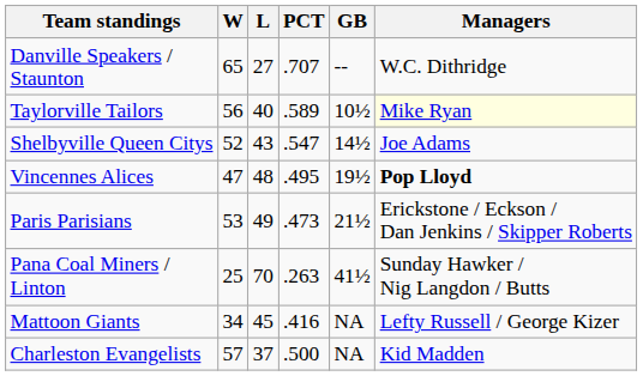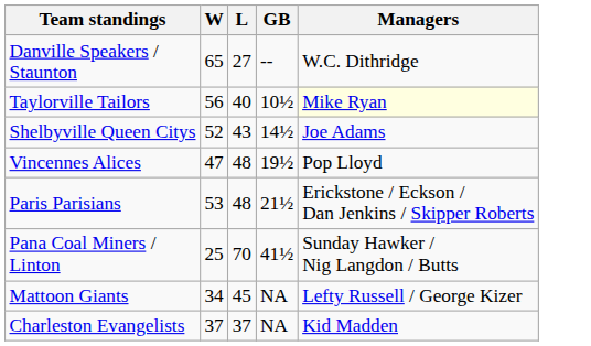 <table class="wikitable">
 <tr>
 <th>Team standings</th>
 <th>W</th>
 <th>L</th>
-<th>PCT</th>
 <th>GB</th>
 <th>Managers</th>
 </tr>
 <tr>
 <td><a href='#'>Danville Speakers</a> /<br><a href='#'>Staunton</a></td>
 <td>65</td>
 <td>27</td>
-<td>.707</td>
 <td>--</td>
 <td>W.C. Dithridge</td>
 </tr>
 <tr>
 <td><a href='#'>Taylorville Tailors</a></td>
 <td>56</td>
 <td>40</td>
-<td>.589</td>
 <td>10½</td>
 <td style="background: lightyellow;"><a href='#'>Mike Ryan</a></td>
 </tr>
 <tr>
 <td><a href='#'>Shelbyville Queen Citys</a></td>
 <td>52</td>
 <td>43</td>
-<td>.547</td>
 <td>14½</td>
 <td><a href='#'>Joe Adams</a></td>
 </tr>
 <tr>
 <td><a href='#'>Vincennes Alices</a></td>
 <td>47</td>
 <td>48</td>
-<td>.495</td>
 <td>19½</td>
-<td><strong>Pop Lloyd</strong></td>
+<td>Pop Lloyd</td>
 </tr>
 <tr>
 <td><a href='#'>Paris Parisians</a></td>
 <td>53</td>
-<td>49</td>
-<td>.473</td>
+<td>48</td>
 <td>21½</td>
 <td>Erickstone / Eckson /<br> Dan Jenkins / <a href='#'>Skipper Roberts</a></td>
 </tr>
 <tr>
 <td><a href='#'>Pana Coal Miners</a> /<br><a href='#'>Linton</a></td>
 <td>25</td>
 <td>70</td>
-<td>.263</td>
 <td>41½</td>
 <td>Sunday Hawker /<br> Nig Langdon / Butts</td>
 </tr>
 <tr>
 <td><a href='#'>Mattoon Giants</a></td>
 <td>34</td>
 <td>45</td>
-<td>.416</td>
 <td>NA</td>
 <td><a href='#'>Lefty Russell</a> / George Kizer</td>
 </tr>
 <tr>
 <td><a href='#'>Charleston Evangelists</a></td>
-<td>57</td>
 <td>37</td>
-<td>.500</td>
+<td>37</td>
 <td>NA</td>
 <td><a href='#'>Kid Madden</a></td>
 </tr>
 </table>
